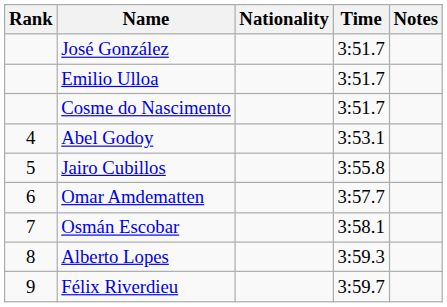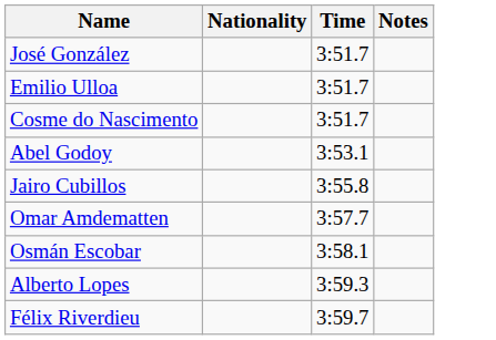 <table class="wikitable sortable" style="text-align:center">
 <tr>
-<th>Rank</th>
 <th>Name</th>
 <th>Nationality</th>
 <th>Time</th>
 <th>Notes</th>
 </tr>
 <tr>
-<td></td>
 <td align=left><a href='#'>José González</a></td>
 <td align=left></td>
 <td>3:51.7</td>
 <td></td>
 </tr>
 <tr>
-<td></td>
 <td align=left><a href='#'>Emilio Ulloa</a></td>
 <td align=left></td>
 <td>3:51.7</td>
 <td></td>
 </tr>
 <tr>
-<td></td>
 <td align=left><a href='#'>Cosme do Nascimento</a></td>
 <td align=left></td>
 <td>3:51.7</td>
 <td></td>
 </tr>
 <tr>
-<td>4</td>
 <td align=left><a href='#'>Abel Godoy</a></td>
 <td align=left></td>
 <td>3:53.1</td>
 <td></td>
 </tr>
 <tr>
-<td>5</td>
 <td align=left><a href='#'>Jairo Cubillos</a></td>
 <td align=left></td>
 <td>3:55.8</td>
 <td></td>
 </tr>
 <tr>
-<td>6</td>
 <td align=left><a href='#'>Omar Amdematten</a></td>
 <td align=left></td>
 <td>3:57.7</td>
 <td></td>
 </tr>
 <tr>
-<td>7</td>
 <td align=left><a href='#'>Osmán Escobar</a></td>
 <td align=left></td>
 <td>3:58.1</td>
 <td></td>
 </tr>
 <tr>
-<td>8</td>
 <td align=left><a href='#'>Alberto Lopes</a></td>
 <td align=left></td>
 <td>3:59.3</td>
 <td></td>
 </tr>
 <tr>
-<td>9</td>
 <td align=left><a href='#'>Félix Riverdieu</a></td>
 <td align=left></td>
 <td>3:59.7</td>
 <td></td>
 </tr>
 </table>
